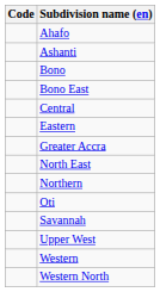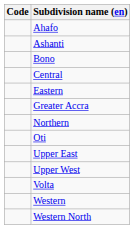 <table class="wikitable sortable">
 <tr>
 <th>Code</th>
 <th>Subdivision name (<a href='#'>en</a>)</th>
 </tr>
 <tr>
 <td></td>
 <td><a href='#'>Ahafo</a></td>
 </tr>
 <tr>
 <td></td>
 <td><a href='#'>Ashanti</a></td>
 </tr>
 <tr>
 <td></td>
 <td><a href='#'>Bono</a></td>
 </tr>
 <tr>
 <td></td>
-<td><a href='#'>Bono East</a></td>
-</tr>
-<tr>
-<td></td>
 <td><a href='#'>Central</a></td>
 </tr>
 <tr>
 <td></td>
 <td><a href='#'>Eastern</a></td>
 </tr>
 <tr>
 <td></td>
 <td><a href='#'>Greater Accra</a></td>
 </tr>
 <tr>
 <td></td>
-<td><a href='#'>North East</a></td>
-</tr>
-<tr>
-<td></td>
 <td><a href='#'>Northern</a></td>
 </tr>
 <tr>
 <td></td>
 <td><a href='#'>Oti</a></td>
 </tr>
 <tr>
 <td></td>
-<td><a href='#'>Savannah</a></td>
+<td><a href='#'>Upper East</a></td>
 </tr>
 <tr>
 <td></td>
 <td><a href='#'>Upper West</a></td>
+</tr>
+<tr>
+<td></td>
+<td><a href='#'>Volta</a></td>
 </tr>
 <tr>
 <td></td>
 <td><a href='#'>Western</a></td>
 </tr>
 <tr>
 <td></td>
 <td><a href='#'>Western North</a></td>
 </tr>
 </table>
